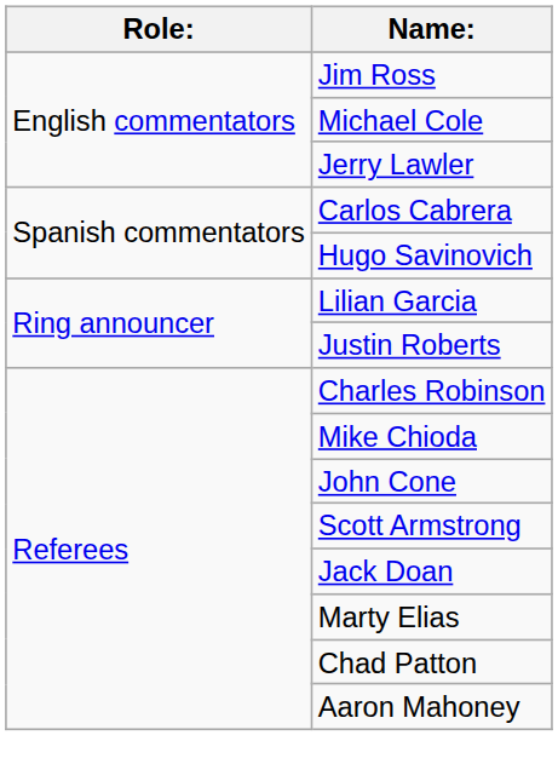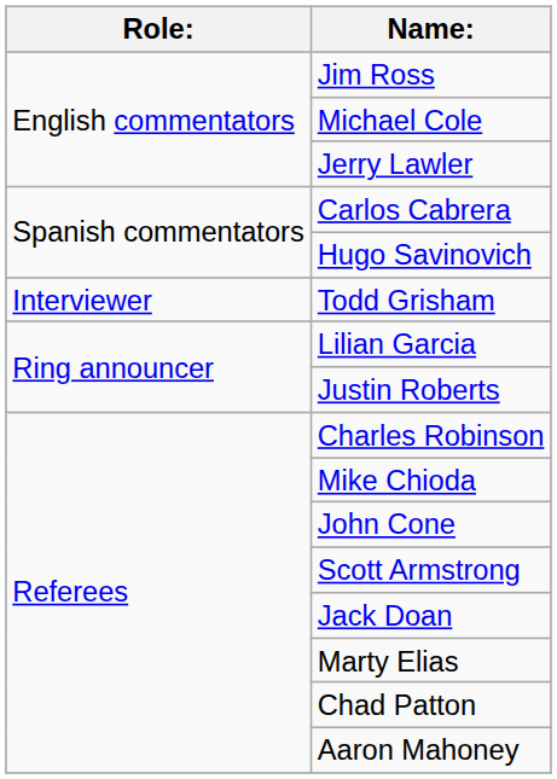 <table class=wikitable style="font-size:90%; margin: 0.5em 0 0.5em 1em; float: right; clear: right;">
 <tr>
 <th>Role:</th>
 <th>Name:</th>
 </tr>
 <tr>
 <td rowspan=3>English <a href='#'>commentators</a></td>
 <td><a href='#'>Jim Ross</a> </td>
 </tr>
 <tr>
 <td><a href='#'>Michael Cole</a> </td>
 </tr>
 <tr>
 <td><a href='#'>Jerry Lawler</a> </td>
 </tr>
 <tr>
 <td rowspan=2>Spanish commentators</td>
 <td><a href='#'>Carlos Cabrera</a></td>
 </tr>
 <tr>
 <td><a href='#'>Hugo Savinovich</a></td>
+</tr>
+<tr>
+<td><a href='#'>Interviewer</a></td>
+<td><a href='#'>Todd Grisham</a></td>
 </tr>
 <tr>
 <td rowspan=2><a href='#'>Ring announcer</a></td>
 <td><a href='#'>Lilian Garcia</a> </td>
 </tr>
 <tr>
 <td><a href='#'>Justin Roberts</a> </td>
 </tr>
 <tr>
 <td rowspan=8><a href='#'>Referees</a></td>
 <td><a href='#'>Charles Robinson</a></td>
 </tr>
 <tr>
 <td><a href='#'>Mike Chioda</a></td>
 </tr>
 <tr>
 <td><a href='#'>John Cone</a></td>
 </tr>
 <tr>
 <td><a href='#'>Scott Armstrong</a></td>
 </tr>
 <tr>
 <td><a href='#'>Jack Doan</a></td>
 </tr>
 <tr>
 <td>Marty Elias</td>
 </tr>
 <tr>
 <td>Chad Patton</td>
 </tr>
 <tr>
 <td>Aaron Mahoney</td>
 </tr>
 </table>
